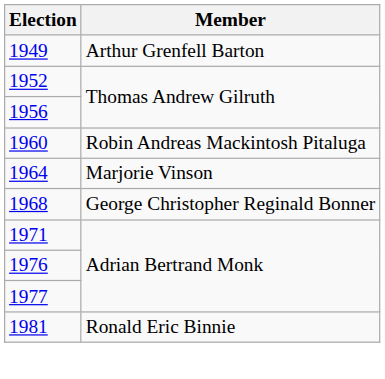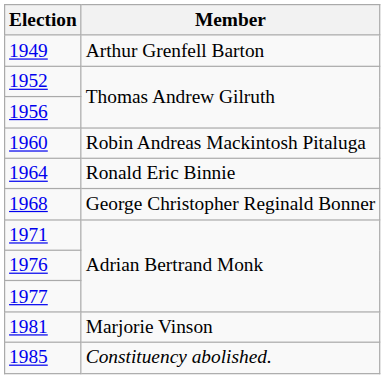 <table class="wikitable">
 <tr>
 <th>Election</th>
 <th>Member</th>
 </tr>
 <tr>
 <td><a href='#'>1949</a></td>
 <td>Arthur Grenfell Barton</td>
 </tr>
 <tr>
 <td><a href='#'>1952</a></td>
 <td rowspan="2">Thomas Andrew Gilruth</td>
 </tr>
 <tr>
 <td><a href='#'>1956</a></td>
 </tr>
 <tr>
 <td><a href='#'>1960</a></td>
 <td>Robin Andreas Mackintosh Pitaluga</td>
 </tr>
 <tr>
 <td><a href='#'>1964</a></td>
-<td>Marjorie Vinson</td>
+<td>Ronald Eric Binnie</td>
 </tr>
 <tr>
 <td><a href='#'>1968</a></td>
 <td>George Christopher Reginald Bonner</td>
 </tr>
 <tr>
 <td><a href='#'>1971</a></td>
 <td rowspan="3">Adrian Bertrand Monk</td>
 </tr>
 <tr>
 <td><a href='#'>1976</a></td>
 </tr>
 <tr>
 <td><a href='#'>1977</a></td>
 </tr>
 <tr>
 <td><a href='#'>1981</a></td>
-<td>Ronald Eric Binnie</td>
+<td>Marjorie Vinson</td>
+</tr>
+<tr>
+<td><a href='#'>1985</a></td>
+<td><em>Constituency abolished.</em></td>
 </tr>
 </table>
